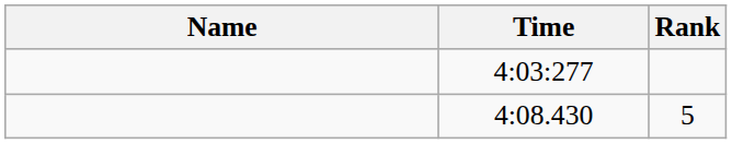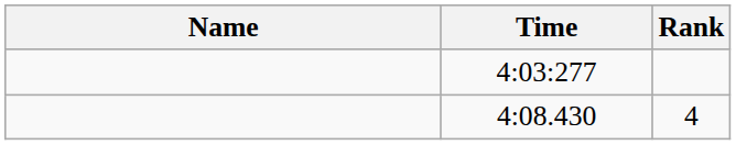 <table class="wikitable" style="text-align:center;">
 <tr>
 <th style="width:15em">Name</th>
 <th style="width:7em">Time</th>
 <th>Rank</th>
 </tr>
 <tr>
 <td align=left></td>
 <td>4:03:277</td>
 <td></td>
 </tr>
 <tr>
 <td align=left></td>
 <td>4:08.430</td>
-<td>5</td>
+<td>4</td>
 </tr>
 </table>
